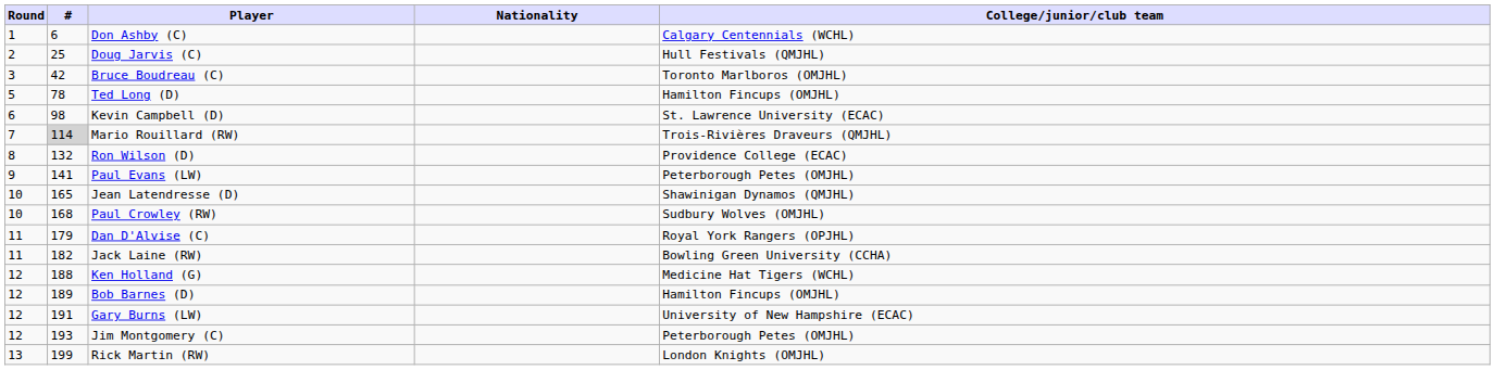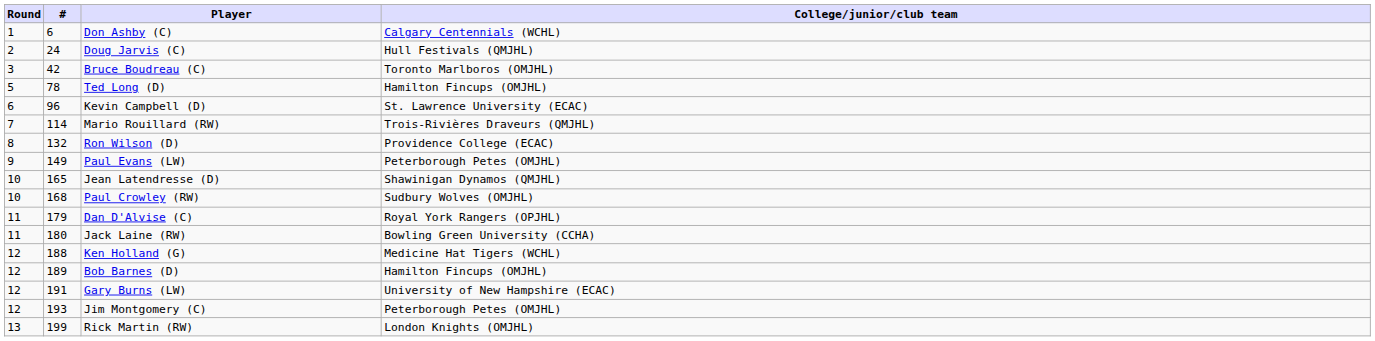 <table class="wikitable">
 <tr>
 <th style="background:#ddf; width:2.75%;">Round</th>
 <th style="background:#ddf; width:2.75%;">#</th>
 <th style="background:#ddf; width:22.0%;">Player</th>
-<th style="background:#ddf; width:16.5%;">Nationality</th>
 <th style="background:#ddf; width:100.0%;">College/junior/club team</th>
 </tr>
 <tr>
 <td>1</td>
 <td>6</td>
 <td><a href='#'>Don Ashby</a> (C)</td>
-<td></td>
 <td><a href='#'>Calgary Centennials</a> (WCHL)</td>
 </tr>
 <tr>
 <td>2</td>
-<td>25</td>
+<td>24</td>
 <td><a href='#'>Doug Jarvis</a> (C)</td>
-<td></td>
 <td>Hull Festivals (QMJHL)</td>
 </tr>
 <tr>
 <td>3</td>
 <td>42</td>
 <td><a href='#'>Bruce Boudreau</a> (C)</td>
-<td></td>
 <td>Toronto Marlboros (OMJHL)</td>
 </tr>
 <tr>
 <td>5</td>
 <td>78</td>
 <td><a href='#'>Ted Long</a> (D)</td>
-<td></td>
 <td>Hamilton Fincups (OMJHL)</td>
 </tr>
 <tr>
 <td>6</td>
-<td>98</td>
+<td>96</td>
 <td>Kevin Campbell (D)</td>
-<td></td>
 <td>St. Lawrence University (ECAC)</td>
 </tr>
 <tr>
 <td>7</td>
-<td style="background: lightgrey;">114</td>
+<td>114</td>
 <td>Mario Rouillard (RW)</td>
-<td></td>
 <td>Trois-Rivières Draveurs (QMJHL)</td>
 </tr>
 <tr>
 <td>8</td>
 <td>132</td>
 <td><a href='#'>Ron Wilson</a> (D)</td>
-<td></td>
 <td>Providence College (ECAC)</td>
 </tr>
 <tr>
 <td>9</td>
-<td>141</td>
+<td>149</td>
 <td><a href='#'>Paul Evans</a> (LW)</td>
-<td></td>
 <td>Peterborough Petes (OMJHL)</td>
 </tr>
 <tr>
 <td>10</td>
 <td>165</td>
 <td>Jean Latendresse (D)</td>
-<td></td>
 <td>Shawinigan Dynamos (QMJHL)</td>
 </tr>
 <tr>
 <td>10</td>
 <td>168</td>
 <td><a href='#'>Paul Crowley</a> (RW)</td>
-<td></td>
 <td>Sudbury Wolves (OMJHL)</td>
 </tr>
 <tr>
 <td>11</td>
 <td>179</td>
 <td><a href='#'>Dan D'Alvise</a> (C)</td>
-<td></td>
 <td>Royal York Rangers (OPJHL)</td>
 </tr>
 <tr>
 <td>11</td>
-<td>182</td>
+<td>180</td>
 <td>Jack Laine (RW)</td>
-<td></td>
 <td>Bowling Green University (CCHA)</td>
 </tr>
 <tr>
 <td>12</td>
 <td>188</td>
 <td><a href='#'>Ken Holland</a> (G)</td>
-<td></td>
 <td>Medicine Hat Tigers (WCHL)</td>
 </tr>
 <tr>
 <td>12</td>
 <td>189</td>
 <td><a href='#'>Bob Barnes</a> (D)</td>
-<td></td>
 <td>Hamilton Fincups (OMJHL)</td>
 </tr>
 <tr>
 <td>12</td>
 <td>191</td>
 <td><a href='#'>Gary Burns</a> (LW)</td>
-<td></td>
 <td>University of New Hampshire (ECAC)</td>
 </tr>
 <tr>
 <td>12</td>
 <td>193</td>
 <td>Jim Montgomery (C)</td>
-<td></td>
 <td>Peterborough Petes (OMJHL)</td>
 </tr>
 <tr>
 <td>13</td>
 <td>199</td>
 <td>Rick Martin (RW)</td>
-<td></td>
 <td>London Knights (OMJHL)</td>
 </tr>
 </table>
